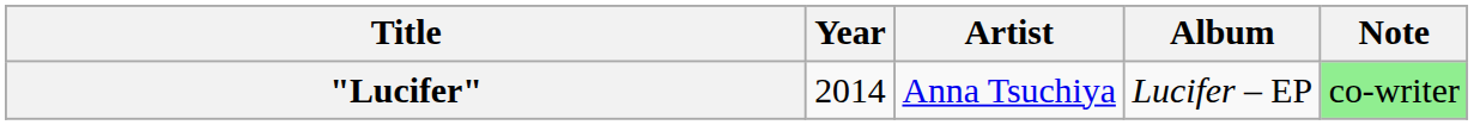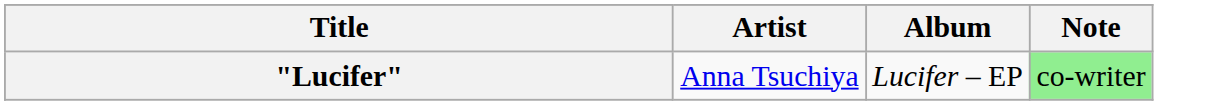 <table class="wikitable plainrowheaders" style="text-align:center;">
 <tr>
 <th scope="col" style="width:22em;">Title</th>
-<th scope="col" style="width:1em;">Year</th>
 <th scope="col">Artist</th>
 <th scope="col">Album</th>
 <th scope="col">Note</th>
 </tr>
 <tr>
 <th scope="row">"Lucifer"</th>
-<td>2014</td>
 <td><a href='#'>Anna Tsuchiya</a></td>
 <td><em>Lucifer</em> – EP</td>
 <td style="background: lightgreen;">co-writer</td>
 </tr>
 </table>
